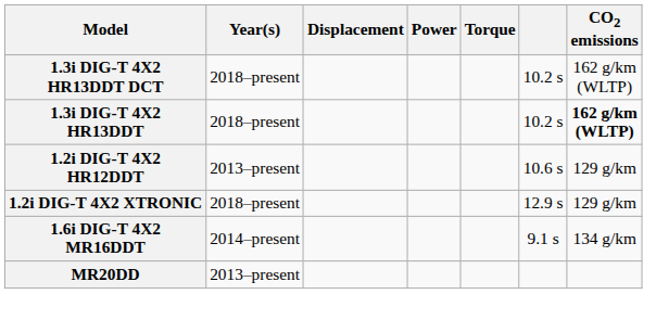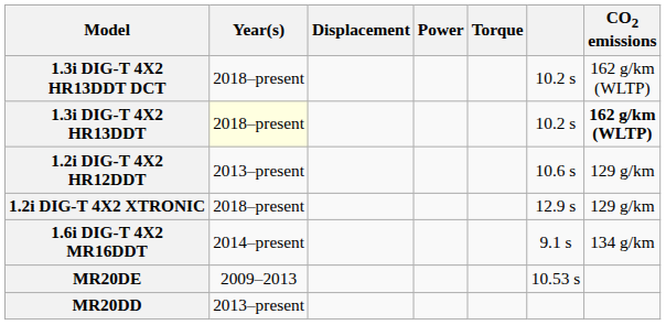 <table class="wikitable" style="text-align: center;">
 <tr>
 <th>Model</th>
 <th>Year(s)</th>
 <th>Displacement</th>
 <th>Power</th>
 <th>Torque</th>
 <th></th>
 <th>CO<sub>2</sub><br>emissions</th>
 </tr>
 <tr>
 <th>1.3i DIG-T 4X2<br>HR13DDT DCT</th>
 <td>2018–present</td>
 <td></td>
 <td></td>
 <td></td>
 <td>10.2 s</td>
 <td>162 g/km<br>(WLTP)</td>
 </tr>
 <tr>
 <th>1.3i DIG-T 4X2<br>HR13DDT</th>
-<td>2018–present</td>
+<td style="background: lightyellow;">2018–present</td>
 <td></td>
 <td></td>
 <td></td>
 <td>10.2 s</td>
 <td><strong>162 g/km<br>(WLTP)</strong></td>
 </tr>
 <tr>
 <th>1.2i DIG-T 4X2<br>HR12DDT</th>
 <td>2013–present</td>
 <td></td>
 <td></td>
 <td></td>
 <td>10.6 s</td>
 <td>129 g/km</td>
 </tr>
 <tr>
 <th>1.2i DIG-T 4X2 XTRONIC</th>
 <td>2018–present</td>
 <td></td>
 <td></td>
 <td></td>
 <td>12.9 s</td>
 <td>129 g/km</td>
 </tr>
 <tr>
 <th>1.6i DIG-T 4X2<br>MR16DDT</th>
 <td>2014–present</td>
 <td></td>
 <td></td>
 <td></td>
 <td>9.1 s</td>
 <td>134 g/km</td>
 </tr>
 <tr>
+<th>MR20DE</th>
+<td>2009–2013</td>
+<td></td>
+<td></td>
+<td></td>
+<td>10.53 s</td>
+<td></td>
+</tr>
+<tr>
 <th>MR20DD</th>
 <td>2013–present</td>
 <td></td>
 <td></td>
 <td></td>
 <td></td>
 <td></td>
 </tr>
 </table>
